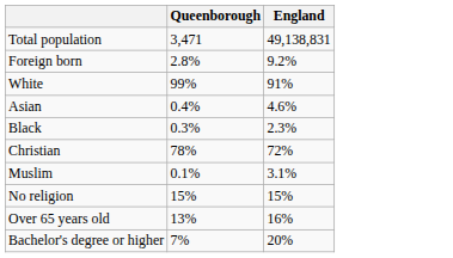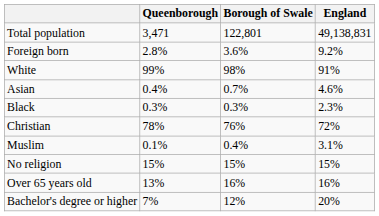 <table class="wikitable">
 <tr>
 <th></th>
 <th><strong>Queenborough</strong></th>
+<th><strong>Borough of Swale</strong></th>
 <th><strong>England</strong></th>
 </tr>
 <tr>
 <td>Total population</td>
 <td>3,471</td>
+<td>122,801</td>
 <td>49,138,831</td>
 </tr>
 <tr>
 <td>Foreign born</td>
 <td>2.8%</td>
+<td>3.6%</td>
 <td>9.2%</td>
 </tr>
 <tr>
 <td>White</td>
 <td>99%</td>
+<td>98%</td>
 <td>91%</td>
 </tr>
 <tr>
 <td>Asian</td>
 <td>0.4%</td>
+<td>0.7%</td>
 <td>4.6%</td>
 </tr>
 <tr>
 <td>Black</td>
+<td>0.3%</td>
 <td>0.3%</td>
 <td>2.3%</td>
 </tr>
 <tr>
 <td>Christian</td>
 <td>78%</td>
+<td>76%</td>
 <td>72%</td>
 </tr>
 <tr>
 <td>Muslim</td>
 <td>0.1%</td>
+<td>0.4%</td>
 <td>3.1%</td>
 </tr>
 <tr>
 <td>No religion</td>
+<td>15%</td>
 <td>15%</td>
 <td>15%</td>
 </tr>
 <tr>
 <td>Over 65 years old</td>
 <td>13%</td>
 <td>16%</td>
+<td>16%</td>
 </tr>
 <tr>
 <td>Bachelor's degree or higher</td>
 <td>7%</td>
+<td>12%</td>
 <td>20%</td>
 </tr>
 </table>
